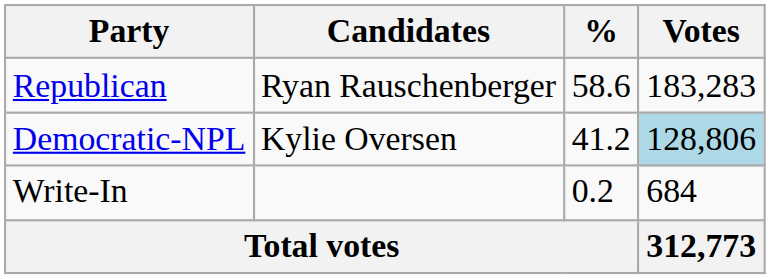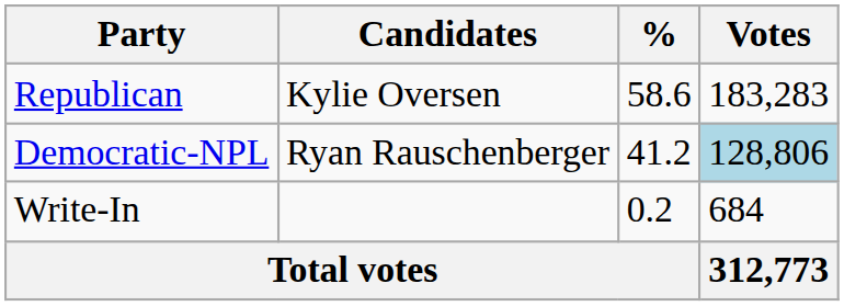 <table class="wikitable">
 <tr>
 <th>Party</th>
 <th>Candidates</th>
 <th>%</th>
 <th>Votes</th>
 </tr>
 <tr>
 <td> <a href='#'>Republican</a></td>
-<td>Ryan Rauschenberger</td>
+<td>Kylie Oversen</td>
 <td>58.6</td>
 <td>183,283</td>
 </tr>
 <tr>
 <td> <a href='#'>Democratic-NPL</a></td>
-<td>Kylie Oversen</td>
+<td>Ryan Rauschenberger</td>
 <td>41.2</td>
 <td style="background: lightblue;">128,806</td>
 </tr>
 <tr>
 <td>Write-In</td>
 <td></td>
 <td>0.2</td>
 <td>684</td>
 </tr>
 <tr>
 <th colspan="3">Total votes</th>
 <th>312,773</th>
 </tr>
 </table>
